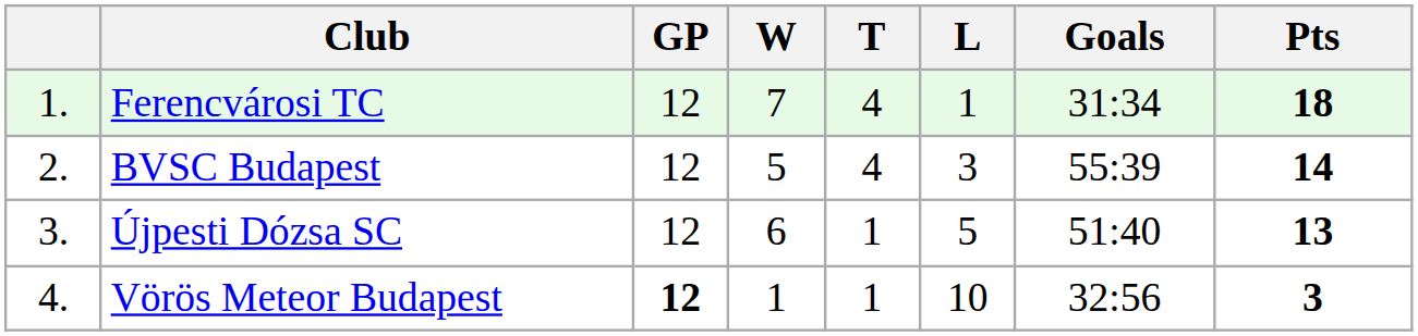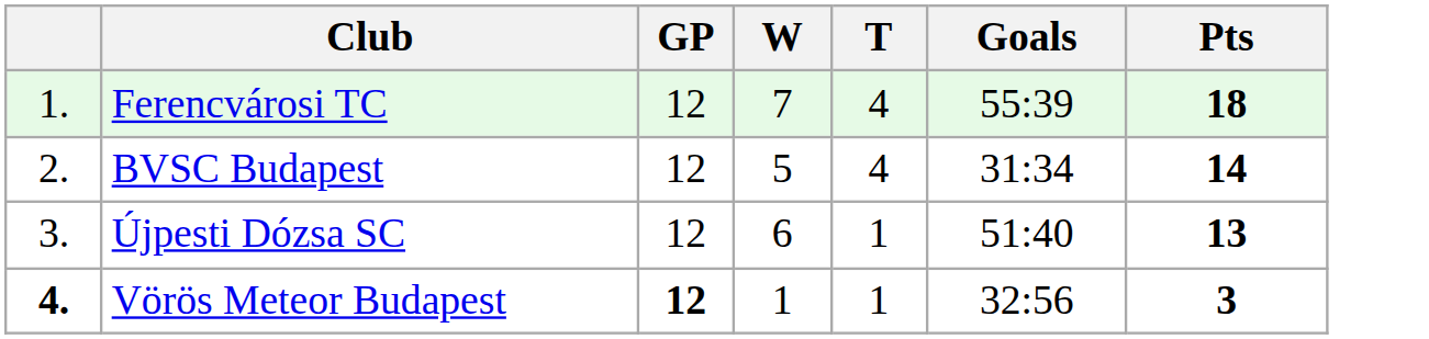 <table class="wikitable">
 <tr>
 <th width="30"></th>
 <th width="200">Club</th>
 <th width="30">GP</th>
 <th width="30">W</th>
 <th width="30">T</th>
-<th width="30">L</th>
 <th width="70">Goals</th>
 <th width="70">Pts</th>
 </tr>
 <tr bgcolor="#e6fae6" align="center">
 <td>1.</td>
 <td align="left"><a href='#'>Ferencvárosi TC</a></td>
 <td>12</td>
 <td>7</td>
 <td>4</td>
-<td>1</td>
-<td>31:34</td>
+<td>55:39</td>
 <td><strong>18</strong></td>
 </tr>
 <tr bgcolor="#FFFFFF" align="center">
 <td>2.</td>
 <td align="left"><a href='#'>BVSC Budapest</a></td>
 <td>12</td>
 <td>5</td>
 <td>4</td>
-<td>3</td>
-<td>55:39</td>
+<td>31:34</td>
 <td><strong>14</strong></td>
 </tr>
 <tr bgcolor="#FFFFFF" align="center">
 <td>3.</td>
 <td align="left"><a href='#'>Újpesti Dózsa SC</a></td>
 <td>12</td>
 <td>6</td>
 <td>1</td>
-<td>5</td>
 <td>51:40</td>
 <td><strong>13</strong></td>
 </tr>
 <tr bgcolor="#FFFFFF" align="center">
-<td>4.</td>
+<td><strong>4.</strong></td>
 <td align="left"><a href='#'>Vörös Meteor Budapest</a></td>
 <td><strong>12</strong></td>
 <td>1</td>
 <td>1</td>
-<td>10</td>
 <td>32:56</td>
 <td><strong>3</strong></td>
 </tr>
 </table>
